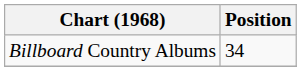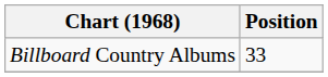 <table class="wikitable">
 <tr>
 <th>Chart (1968)</th>
 <th>Position</th>
 </tr>
 <tr>
 <td><em>Billboard</em> Country Albums</td>
-<td>34</td>
+<td>33</td>
 </tr>
 <tr>
 </tr>
 </table>
